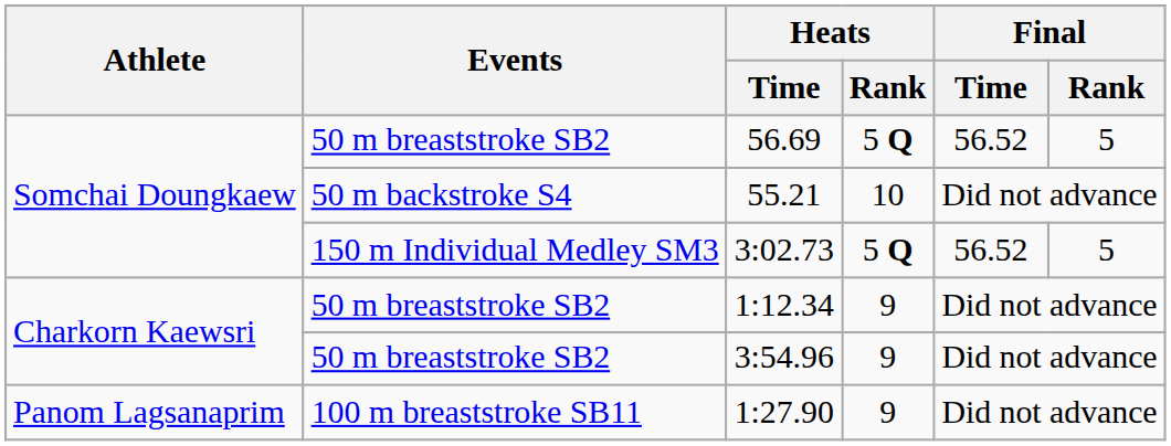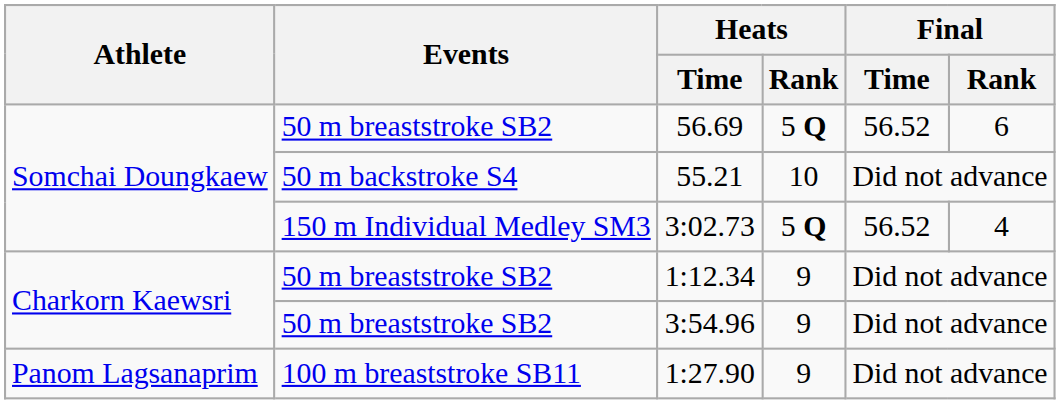 <table class=wikitable style="font-size:90%">
 <tr>
 <th rowspan="2">Athlete</th>
 <th rowspan="2">Events</th>
 <th colspan="2">Heats</th>
 <th colspan="2">Final</th>
 </tr>
 <tr>
 <th>Time</th>
 <th>Rank</th>
 <th>Time</th>
 <th>Rank</th>
 </tr>
 <tr align=center>
 <td align=left rowspan="3"><a href='#'>Somchai Doungkaew</a></td>
 <td align=left><a href='#'>50 m breaststroke SB2</a></td>
 <td>56.69</td>
 <td>5 <strong>Q</strong></td>
 <td>56.52</td>
-<td>5</td>
+<td>6</td>
 </tr>
 <tr align=center>
 <td align=left><a href='#'>50 m backstroke S4</a></td>
 <td>55.21</td>
 <td>10</td>
 <td colspan=2>Did not advance</td>
 </tr>
 <tr align=center>
 <td align=left><a href='#'>150 m Individual Medley SM3</a></td>
 <td>3:02.73</td>
 <td>5 <strong>Q</strong></td>
 <td>56.52</td>
-<td>5</td>
+<td>4</td>
 </tr>
 <tr align=center>
 <td align=left rowspan="2"><a href='#'>Charkorn Kaewsri</a></td>
 <td align=left><a href='#'>50 m breaststroke SB2</a></td>
 <td>1:12.34</td>
 <td>9</td>
 <td colspan=2>Did not advance</td>
 </tr>
 <tr align=center>
 <td align=left><a href='#'>50 m breaststroke SB2</a></td>
 <td>3:54.96</td>
 <td>9</td>
 <td colspan=2>Did not advance</td>
 </tr>
 <tr align=center>
 <td align=left><a href='#'>Panom Lagsanaprim</a></td>
 <td align=left><a href='#'>100 m breaststroke SB11</a></td>
 <td>1:27.90</td>
 <td>9</td>
 <td colspan=2>Did not advance</td>
 </tr>
 </table>
